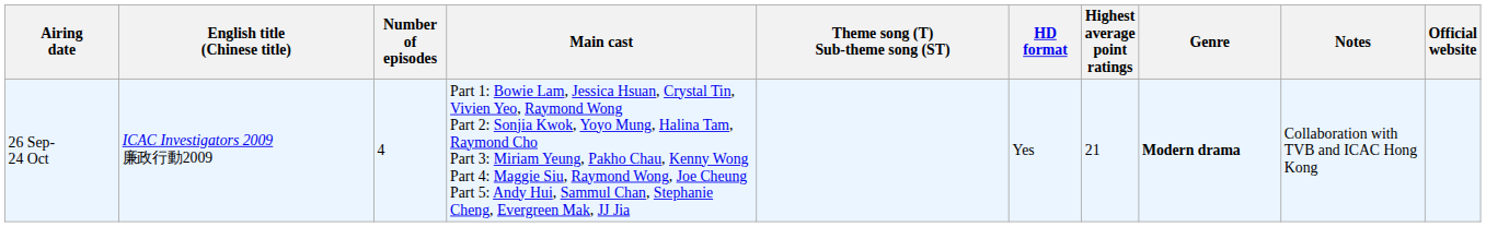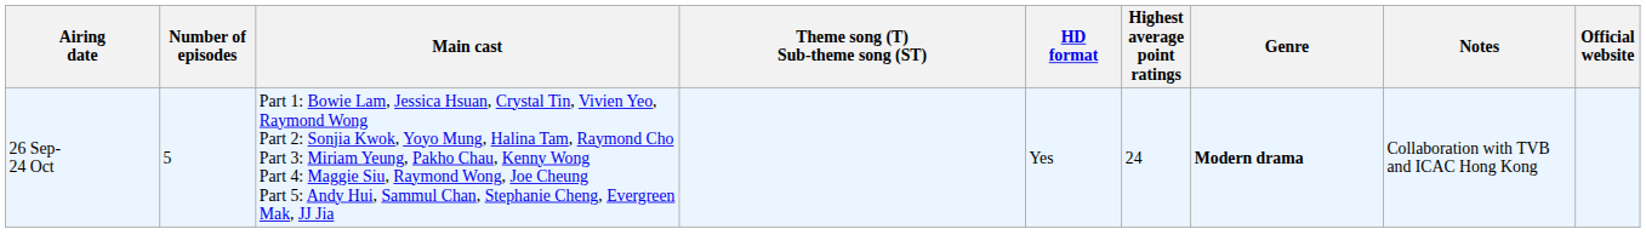 <table class="wikitable">
 <tr>
 <th align=center width=8% bgcolor="silver">Airing<br>date</th>
-<th align=center width=18% bgcolor="silver">English title <br> (Chinese title)</th>
 <th align=center width=5% bgcolor="silver">Number of episodes</th>
 <th align=center width=22% bgcolor="silver">Main cast</th>
 <th align=center width=18% bgcolor="silver">Theme song (T) <br>Sub-theme song (ST)</th>
 <th align=center width=5% bgcolor="silver"><a href='#'>HD <br> format</a></th>
 <th align=center width=2% bgcolor="silver">Highest average <br> point ratings</th>
 <th align=center width=10% bgcolor="silver">Genre</th>
 <th align=center width=10% bgcolor="silver">Notes</th>
 <th align=center width=1% bgcolor="silver">Official website</th>
 </tr>
 <tr ---- bgcolor="#ebf5ff">
 <td>26 Sep- <br> 24 Oct</td>
-<td><em><a href='#'>ICAC Investigators 2009</a></em><br> 廉政行動2009</td>
-<td>4</td>
+<td>5</td>
 <td>Part 1: <a href='#'>Bowie Lam</a>, <a href='#'>Jessica Hsuan</a>, <a href='#'>Crystal Tin</a>, <a href='#'>Vivien Yeo</a>, <a href='#'>Raymond Wong</a> <br> Part 2: <a href='#'>Sonjia Kwok</a>, <a href='#'>Yoyo Mung</a>, <a href='#'>Halina Tam</a>, <a href='#'>Raymond Cho</a> <br> Part 3: <a href='#'>Miriam Yeung</a>, <a href='#'>Pakho Chau</a>, <a href='#'>Kenny Wong</a> <br> Part 4: <a href='#'>Maggie Siu</a>, <a href='#'>Raymond Wong</a>, <a href='#'>Joe Cheung</a> <br> Part 5: <a href='#'>Andy Hui</a>, <a href='#'>Sammul Chan</a>, <a href='#'>Stephanie Cheng</a>, <a href='#'>Evergreen Mak</a>, <a href='#'>JJ Jia</a></td>
 <td></td>
 <td>Yes</td>
-<td>21 </td>
+<td>24 </td>
 <td><strong>Modern drama</strong></td>
 <td>Collaboration with TVB and ICAC Hong Kong</td>
 <td></td>
 </tr>
 </table>
